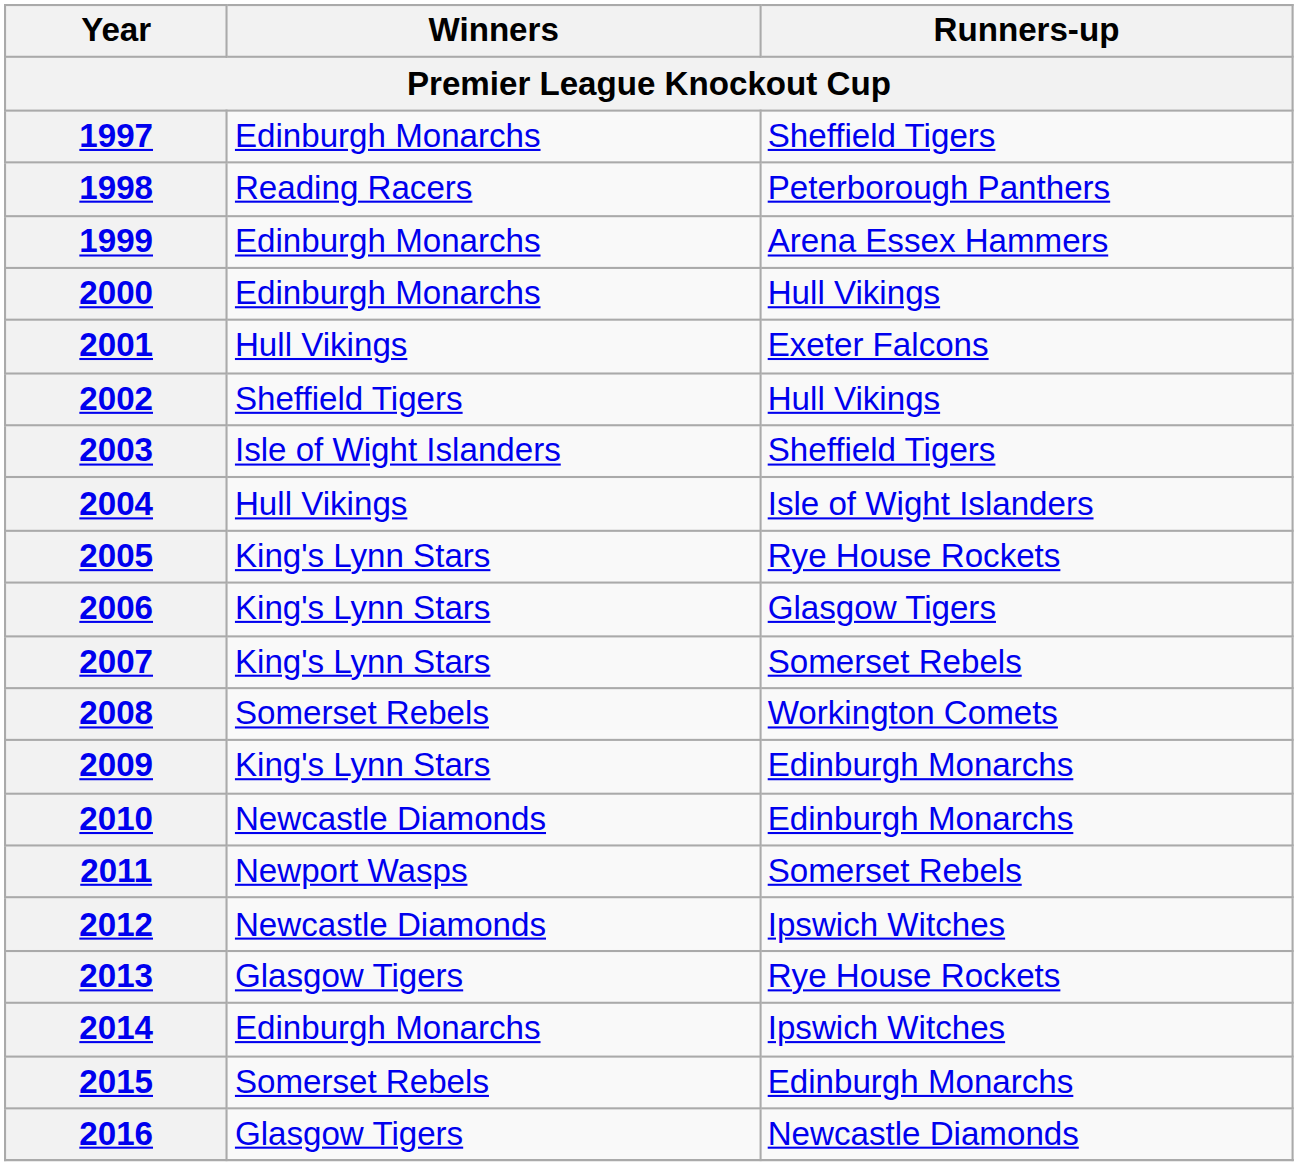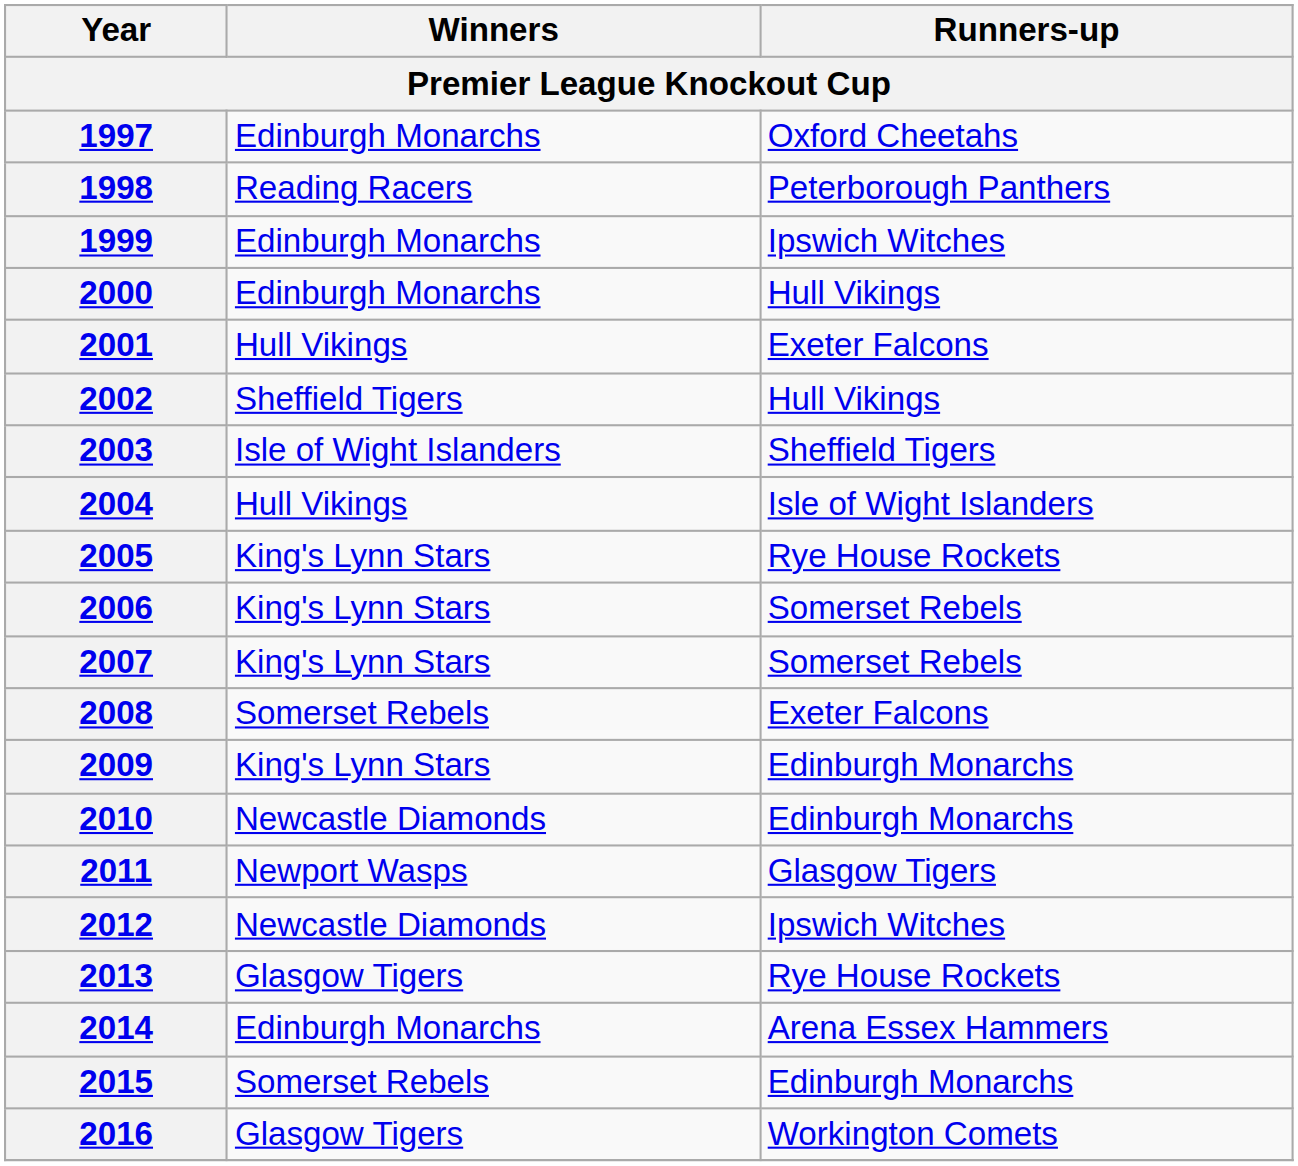 <table class="wikitable">
 <tr>
 <th width=100px>Year</th>
 <th width=250px>Winners</th>
 <th width=250px>Runners-up</th>
 </tr>
 <tr>
 <th colspan=3>Premier League Knockout Cup</th>
 </tr>
 <tr>
 <th><a href='#'>1997</a></th>
 <td><a href='#'>Edinburgh Monarchs</a></td>
-<td><a href='#'>Sheffield Tigers</a></td>
+<td><a href='#'>Oxford Cheetahs</a></td>
 </tr>
 <tr>
 <th><a href='#'>1998</a></th>
 <td><a href='#'>Reading Racers</a></td>
 <td><a href='#'>Peterborough Panthers</a></td>
 </tr>
 <tr>
 <th><a href='#'>1999</a></th>
 <td><a href='#'>Edinburgh Monarchs</a></td>
-<td><a href='#'>Arena Essex Hammers</a></td>
+<td><a href='#'>Ipswich Witches</a></td>
 </tr>
 <tr>
 <th><a href='#'>2000</a></th>
 <td><a href='#'>Edinburgh Monarchs</a></td>
 <td><a href='#'>Hull Vikings</a></td>
 </tr>
 <tr>
 <th><a href='#'>2001</a></th>
 <td><a href='#'>Hull Vikings</a></td>
 <td><a href='#'>Exeter Falcons</a></td>
 </tr>
 <tr>
 <th><a href='#'>2002</a></th>
 <td><a href='#'>Sheffield Tigers</a></td>
 <td><a href='#'>Hull Vikings</a></td>
 </tr>
 <tr>
 <th><a href='#'>2003</a></th>
 <td><a href='#'>Isle of Wight Islanders</a></td>
 <td><a href='#'>Sheffield Tigers</a></td>
 </tr>
 <tr>
 <th><a href='#'>2004</a></th>
 <td><a href='#'>Hull Vikings</a></td>
 <td><a href='#'>Isle of Wight Islanders</a></td>
 </tr>
 <tr>
 <th><a href='#'>2005</a></th>
 <td><a href='#'>King's Lynn Stars</a></td>
 <td><a href='#'>Rye House Rockets</a></td>
 </tr>
 <tr>
 <th><a href='#'>2006</a></th>
 <td><a href='#'>King's Lynn Stars</a></td>
-<td><a href='#'>Glasgow Tigers</a></td>
+<td><a href='#'>Somerset Rebels</a></td>
 </tr>
 <tr>
 <th><a href='#'>2007</a></th>
 <td><a href='#'>King's Lynn Stars</a></td>
 <td><a href='#'>Somerset Rebels</a></td>
 </tr>
 <tr>
 <th><a href='#'>2008</a></th>
 <td><a href='#'>Somerset Rebels</a></td>
-<td><a href='#'>Workington Comets</a></td>
+<td><a href='#'>Exeter Falcons</a></td>
 </tr>
 <tr>
 <th><a href='#'>2009</a></th>
 <td><a href='#'>King's Lynn Stars</a></td>
 <td><a href='#'>Edinburgh Monarchs</a></td>
 </tr>
 <tr>
 <th><a href='#'>2010</a></th>
 <td><a href='#'>Newcastle Diamonds</a></td>
 <td><a href='#'>Edinburgh Monarchs</a></td>
 </tr>
 <tr>
 <th><a href='#'>2011</a></th>
 <td><a href='#'>Newport Wasps</a></td>
-<td><a href='#'>Somerset Rebels</a></td>
+<td><a href='#'>Glasgow Tigers</a></td>
 </tr>
 <tr>
 <th><a href='#'>2012</a></th>
 <td><a href='#'>Newcastle Diamonds</a></td>
 <td><a href='#'>Ipswich Witches</a></td>
 </tr>
 <tr>
 <th><a href='#'>2013</a></th>
 <td><a href='#'>Glasgow Tigers</a></td>
 <td><a href='#'>Rye House Rockets</a></td>
 </tr>
 <tr>
 <th><a href='#'>2014</a></th>
 <td><a href='#'>Edinburgh Monarchs</a></td>
-<td><a href='#'>Ipswich Witches</a></td>
+<td><a href='#'>Arena Essex Hammers</a></td>
 </tr>
 <tr>
 <th><a href='#'>2015</a></th>
 <td><a href='#'>Somerset Rebels</a></td>
 <td><a href='#'>Edinburgh Monarchs</a></td>
 </tr>
 <tr>
 <th><a href='#'>2016</a></th>
 <td><a href='#'>Glasgow Tigers</a></td>
-<td><a href='#'>Newcastle Diamonds</a></td>
+<td><a href='#'>Workington Comets</a></td>
 </tr>
 <tr>
 </tr>
 </table>
